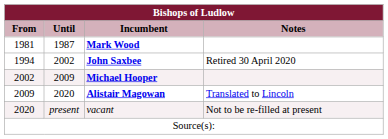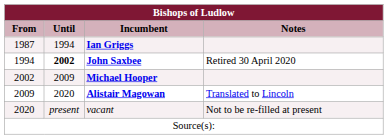 <table class="wikitable" style="width:95%;" border="1" cellpadding="2">
 <tr>
 <th colspan="4" style="background-color: #7F1734; color: white;">Bishops of Ludlow</th>
 </tr>
 <tr valign=top>
 <th style="background-color:#D4B1BB" width="10%">From</th>
 <th style="background-color:#D4B1BB" width="10%">Until</th>
 <th style="background-color:#D4B1BB" width="30%">Incumbent</th>
 <th style="background-color:#D4B1BB" width="45%">Notes</th>
 </tr>
-<tr valign=top bgcolor="white">
-<td align="center">1981</td>
+<tr valign=top bgcolor="#F7F0F2">
 <td align="center">1987</td>
-<td><strong><a href='#'>Mark Wood</a></strong></td>
+<td align="center">1994</td>
+<td><strong><a href='#'>Ian Griggs</a></strong></td>
 <td></td>
 </tr>
 <tr valign=top bgcolor="white">
 <td align="center">1994</td>
-<td align="center">2002</td>
+<td align="center"><strong>2002</strong></td>
 <td><strong><a href='#'>John Saxbee</a></strong></td>
 <td>Retired 30 April 2020</td>
 </tr>
 <tr valign=top bgcolor="#F7F0F2">
 <td align="center">2002</td>
 <td align="center">2009</td>
 <td><strong><a href='#'>Michael Hooper</a></strong></td>
 <td></td>
 </tr>
 <tr valign=top bgcolor="white">
 <td align="center">2009</td>
 <td align="center">2020</td>
 <td><strong><a href='#'>Alistair Magowan</a></strong></td>
 <td><a href='#'>Translated</a> to <a href='#'>Lincoln</a></td>
 </tr>
 <tr valign=top bgcolor="#F7F0F2">
 <td align="center">2020</td>
 <td align="center"><em>present</em></td>
 <td><em>vacant</em></td>
 <td>Not to be re-filled at present</td>
 </tr>
 <tr valign=top bgcolor="white">
 <td align="center" colspan="4">Source(s):</td>
 </tr>
 </table>
